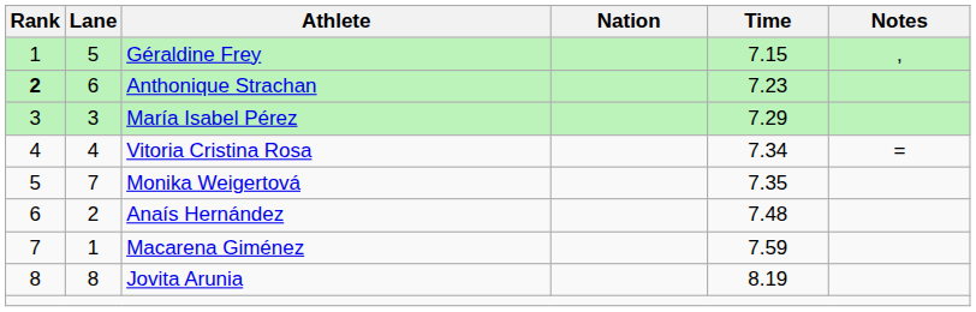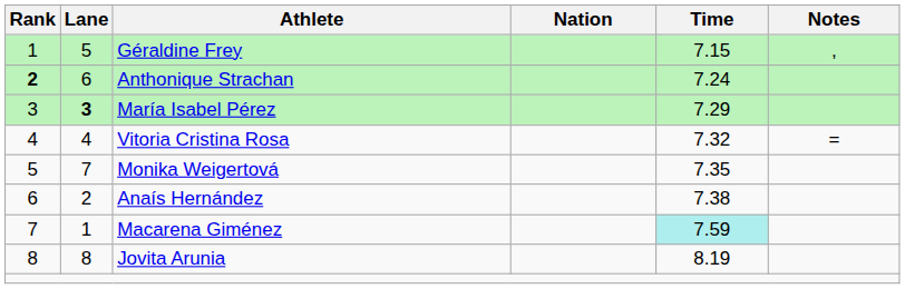 <table class="wikitable sortable" style="text-align:center;width: 60%;">
 <tr>
 <th scope="col" style="width: 10px;">Rank</th>
 <th scope="col" style="width: 10px;">Lane</th>
 <th scope="col">Athlete</th>
 <th scope="col">Nation</th>
 <th scope="col">Time</th>
 <th scope="col">Notes</th>
 </tr>
 <tr bgcolor=bbf3bb>
 <td>1</td>
 <td>5</td>
 <td align=left><a href='#'>Géraldine Frey</a></td>
 <td align=left></td>
 <td>7.15</td>
 <td>, </td>
 </tr>
 <tr bgcolor=bbf3bb>
 <td><strong>2</strong></td>
 <td>6</td>
 <td align=left><a href='#'>Anthonique Strachan</a></td>
 <td align=left></td>
-<td>7.23</td>
+<td>7.24</td>
 <td></td>
 </tr>
 <tr bgcolor=bbf3bb>
 <td>3</td>
-<td>3</td>
+<td><strong>3</strong></td>
 <td align=left><a href='#'>María Isabel Pérez</a></td>
 <td align=left></td>
 <td>7.29</td>
 <td></td>
 </tr>
 <tr>
 <td>4</td>
 <td>4</td>
 <td align=left><a href='#'>Vitoria Cristina Rosa</a></td>
 <td align=left></td>
-<td>7.34</td>
+<td>7.32</td>
 <td>=</td>
 </tr>
 <tr>
 <td>5</td>
 <td>7</td>
 <td align=left><a href='#'>Monika Weigertová</a></td>
 <td align=left></td>
 <td>7.35</td>
 <td></td>
 </tr>
 <tr>
 <td>6</td>
 <td>2</td>
 <td align=left><a href='#'>Anaís Hernández</a></td>
 <td align=left></td>
-<td>7.48</td>
+<td>7.38</td>
 <td></td>
 </tr>
 <tr>
 <td>7</td>
 <td>1</td>
 <td align=left><a href='#'>Macarena Giménez</a></td>
 <td align=left></td>
-<td>7.59</td>
+<td style="background: paleturquoise;">7.59</td>
 <td></td>
 </tr>
 <tr>
 <td>8</td>
 <td>8</td>
 <td align=left><a href='#'>Jovita Arunia</a></td>
 <td align=left></td>
 <td>8.19</td>
 <td></td>
 </tr>
 <tr class="sortbottom">
 <td colspan="6"></td>
 </tr>
 </table>
